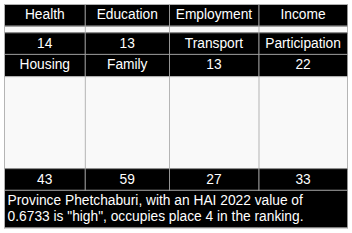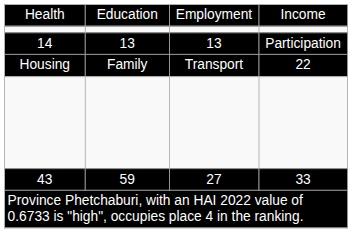 <table class="wikitable floatright" style="width:400px;">
 <tr>
 <td style="text-align:center; width:100px; background:black; color:white;">Health</td>
 <td style="text-align:center; width:100px; background:black; color:white;">Education</td>
 <td style="text-align:center; width:100px; background:black; color:white;">Employment</td>
 <td style="text-align:center; width:100px; background:black; color:white;">Income</td>
 </tr>
 <tr>
 <td></td>
 <td></td>
 <td></td>
 <td></td>
 </tr>
 <tr>
 <td style="text-align:center; background:black; color:white;">14</td>
 <td style="text-align:center; background:black; color:white;">13</td>
-<td style="text-align:center; background:black; color:white;">Transport</td>
+<td style="text-align:center; background:black; color:white;">13</td>
 <td style="text-align:center; background:black; color:white;">Participation</td>
 </tr>
 <tr>
 <td style="text-align:center; background:black; color:white;">Housing</td>
 <td style="text-align:center; background:black; color:white;">Family</td>
-<td style="text-align:center; background:black; color:white;">13</td>
+<td style="text-align:center; background:black; color:white;">Transport</td>
 <td style="text-align:center; background:black; color:white;">22</td>
 </tr>
 <tr>
 <td style="height:100px;"></td>
 <td></td>
 <td></td>
 <td></td>
 </tr>
 <tr>
 <td style="text-align:center; background:black; color:white;">43</td>
 <td style="text-align:center; background:black; color:white;">59</td>
 <td style="text-align:center; background:black; color:white;">27</td>
 <td style="text-align:center; background:black; color:white;">33</td>
 </tr>
 <tr>
 <td colspan="4"; style="background:black; color:white;">Province Phetchaburi, with an HAI 2022 value of 0.6733 is "high", occupies place 4 in the ranking.</td>
 </tr>
 </table>
